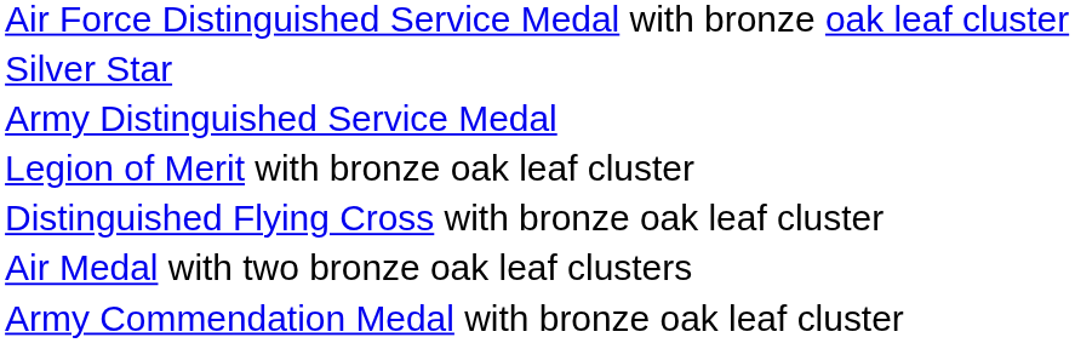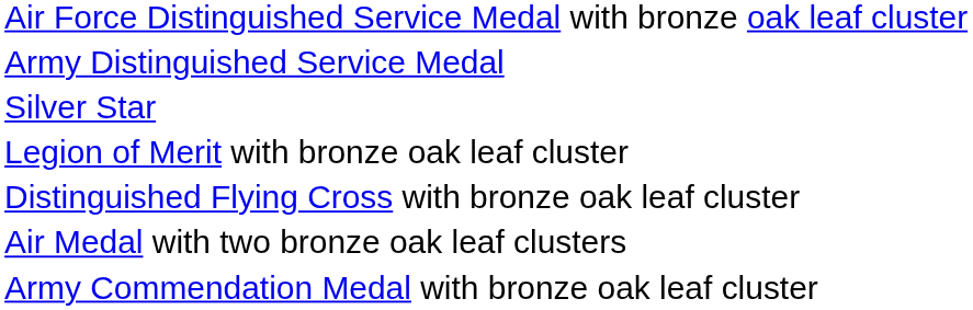 <table>
 <tr>
 <td></td>
 <td><a href='#'>Air Force Distinguished Service Medal</a> with bronze <a href='#'>oak leaf cluster</a></td>
 </tr>
 <tr>
 <td></td>
-<td><a href='#'>Silver Star</a></td>
+<td><a href='#'>Army Distinguished Service Medal</a></td>
 </tr>
 <tr>
 <td></td>
-<td><a href='#'>Army Distinguished Service Medal</a></td>
+<td><a href='#'>Silver Star</a></td>
 </tr>
 <tr>
 <td></td>
 <td><a href='#'>Legion of Merit</a> with bronze oak leaf cluster</td>
 </tr>
 <tr>
 <td></td>
 <td><a href='#'>Distinguished Flying Cross</a> with bronze oak leaf cluster</td>
 </tr>
 <tr>
 <td></td>
 <td><a href='#'>Air Medal</a> with two bronze oak leaf clusters</td>
 </tr>
 <tr>
 <td></td>
 <td><a href='#'>Army Commendation Medal</a> with bronze oak leaf cluster</td>
 </tr>
 <tr>
 </tr>
 </table>
